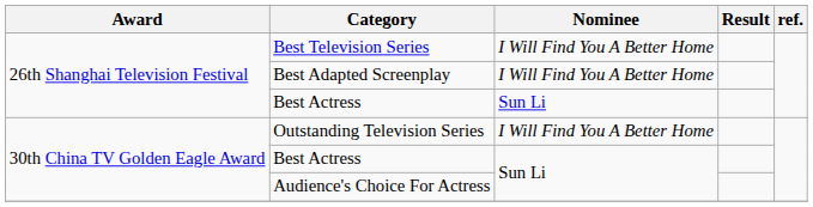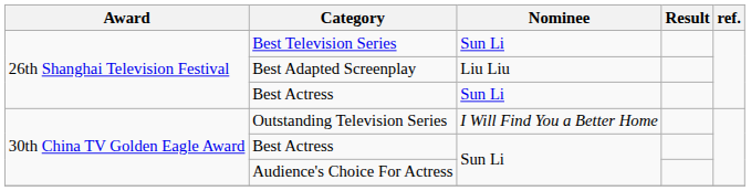 <table class="wikitable">
 <tr>
 <th>Award</th>
 <th>Category</th>
 <th>Nominee</th>
 <th>Result</th>
 <th>ref.</th>
 </tr>
 <tr>
 <td rowspan=3>26th <a href='#'>Shanghai Television Festival</a></td>
 <td><a href='#'>Best Television Series</a></td>
-<td><em>I Will Find You A Better Home </em></td>
+<td><a href='#'>Sun Li</a></td>
 <td></td>
 <td rowspan=3></td>
 </tr>
 <tr>
 <td>Best Adapted Screenplay</td>
-<td><em>I Will Find You A Better Home </em></td>
+<td>Liu Liu</td>
 <td></td>
 </tr>
 <tr>
 <td>Best Actress</td>
 <td><a href='#'>Sun Li</a></td>
 <td></td>
 </tr>
 <tr>
 <td rowspan=3>30th <a href='#'>China TV Golden Eagle Award</a></td>
 <td>Outstanding Television Series</td>
-<td><em>I Will Find You A Better Home </em></td>
+<td><em>I Will Find You a Better Home</em></td>
 <td></td>
 <td rowspan=3></td>
 </tr>
 <tr>
 <td>Best Actress</td>
 <td rowspan=2>Sun Li</td>
 <td></td>
 </tr>
 <tr>
 <td>Audience's Choice For Actress</td>
 <td></td>
 </tr>
 <tr>
 </tr>
 </table>
